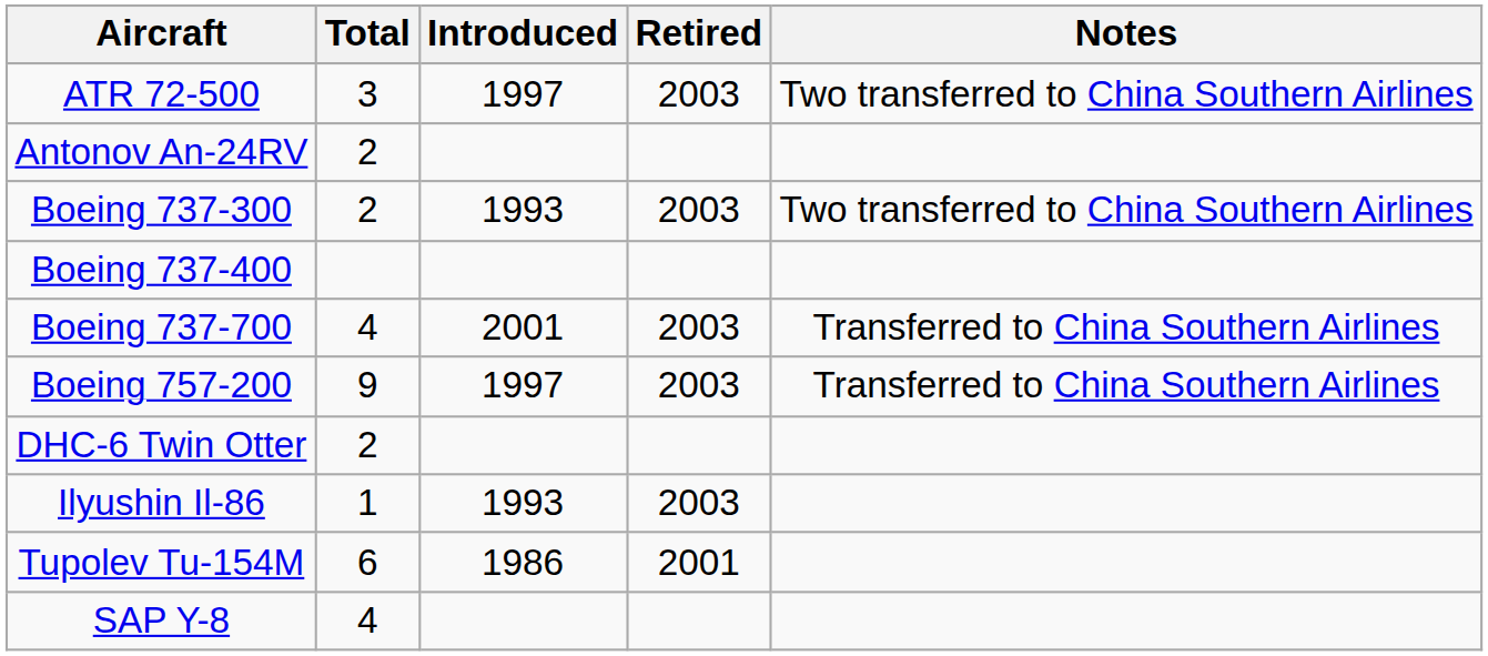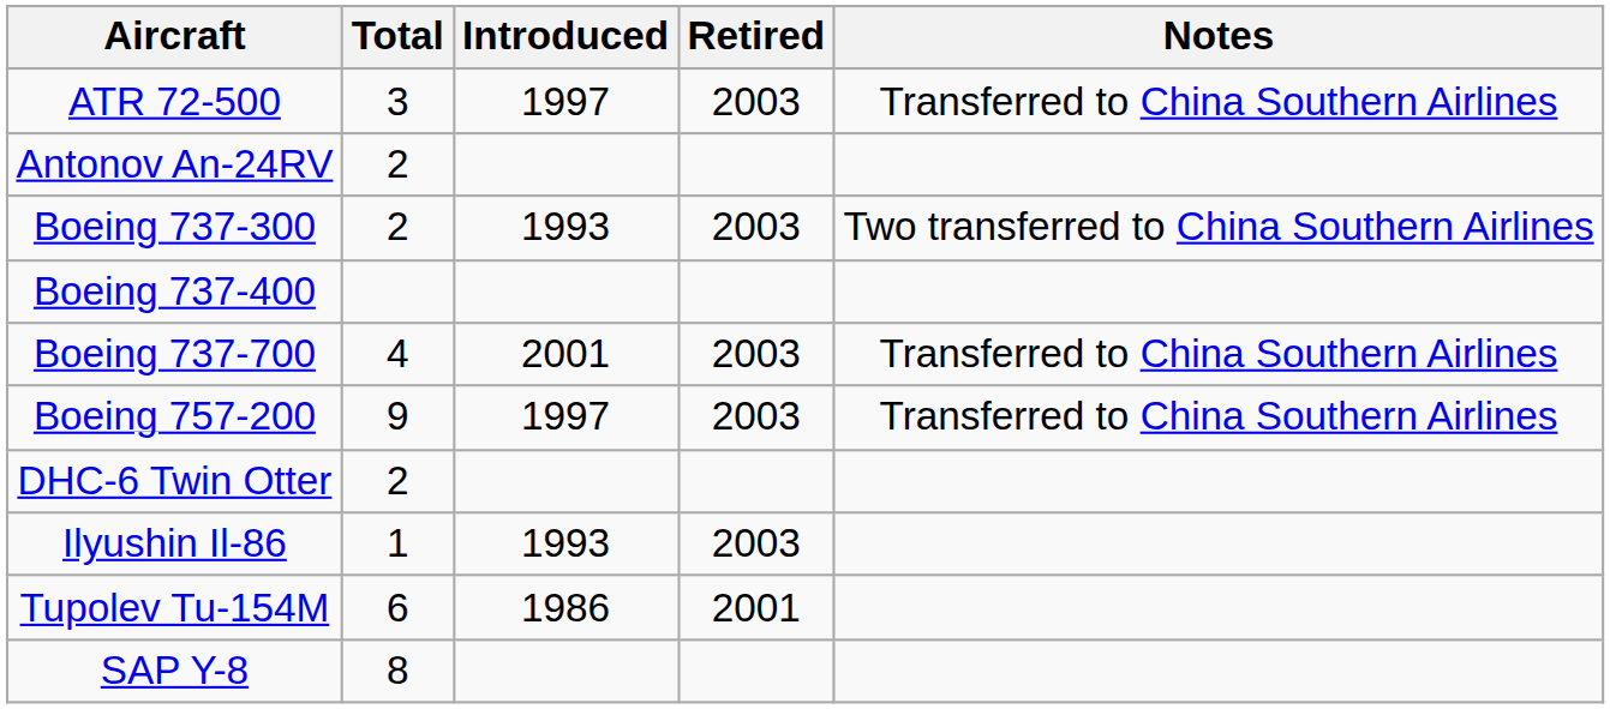 <table class="wikitable" style="margin:1em auto;margin:auto;text-align:center;">
 <tr>
 <th>Aircraft</th>
 <th>Total</th>
 <th>Introduced</th>
 <th>Retired</th>
 <th>Notes</th>
 </tr>
 <tr>
 <td><a href='#'>ATR 72-500</a></td>
 <td>3</td>
 <td>1997</td>
 <td>2003</td>
-<td>Two transferred to <a href='#'>China Southern Airlines</a></td>
+<td>Transferred to <a href='#'>China Southern Airlines</a></td>
 </tr>
 <tr>
 <td><a href='#'>Antonov An-24RV</a></td>
 <td>2</td>
 <td></td>
 <td></td>
 <td></td>
 </tr>
 <tr>
 <td><a href='#'>Boeing 737-300</a></td>
 <td>2</td>
 <td>1993</td>
 <td>2003</td>
 <td>Two transferred to <a href='#'>China Southern Airlines</a></td>
 </tr>
 <tr>
 <td><a href='#'>Boeing 737-400</a></td>
 <td></td>
 <td></td>
 <td></td>
 <td></td>
 </tr>
 <tr>
 <td><a href='#'>Boeing 737-700</a></td>
 <td>4</td>
 <td>2001</td>
 <td>2003</td>
 <td>Transferred to <a href='#'>China Southern Airlines</a></td>
 </tr>
 <tr>
 <td><a href='#'>Boeing 757-200</a></td>
 <td>9</td>
 <td>1997</td>
 <td>2003</td>
 <td>Transferred to <a href='#'>China Southern Airlines</a></td>
 </tr>
 <tr>
 <td><a href='#'>DHC-6 Twin Otter</a></td>
 <td>2</td>
 <td></td>
 <td></td>
 <td></td>
 </tr>
 <tr>
 <td><a href='#'>Ilyushin Il-86</a></td>
 <td>1</td>
 <td>1993</td>
 <td>2003</td>
 <td></td>
 </tr>
 <tr>
 <td><a href='#'>Tupolev Tu-154M</a></td>
 <td>6</td>
 <td>1986</td>
 <td>2001</td>
 <td></td>
 </tr>
 <tr>
 <td><a href='#'>SAP Y-8</a></td>
-<td>4</td>
+<td>8</td>
 <td></td>
 <td></td>
 <td></td>
 </tr>
 </table>
